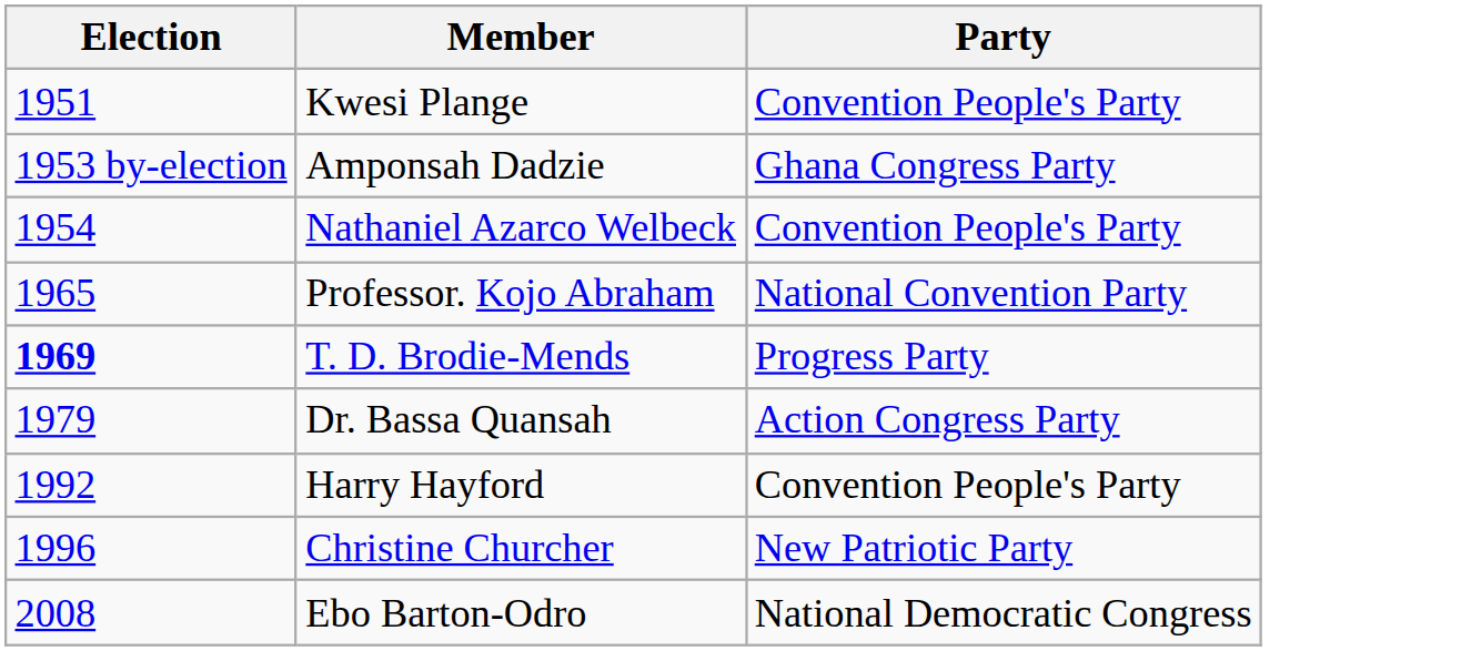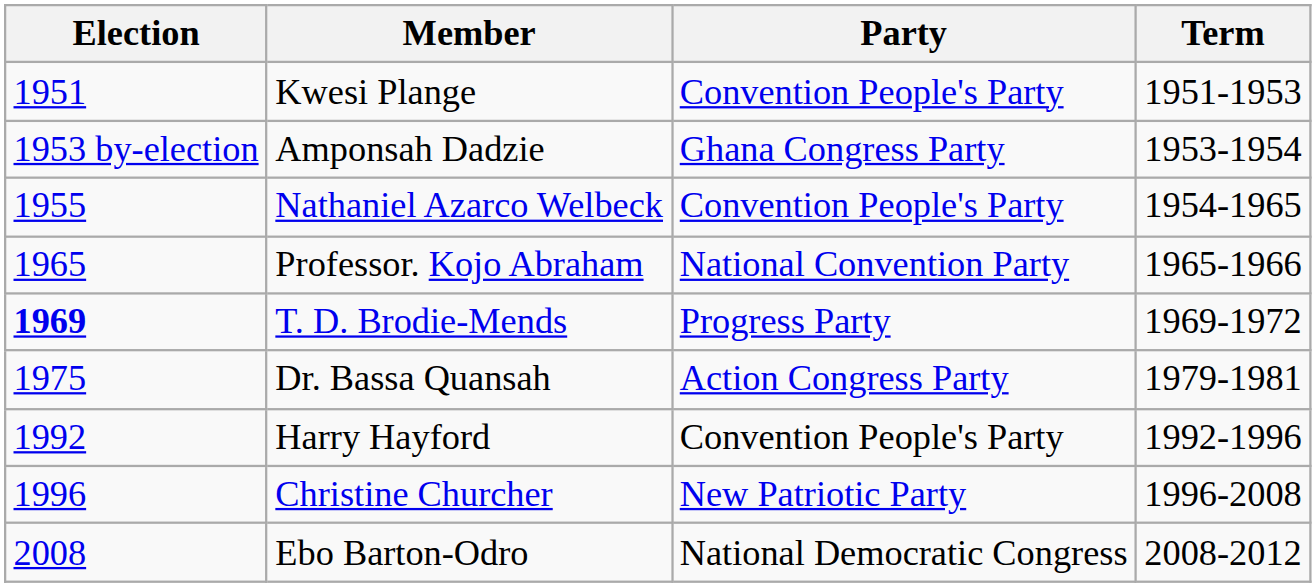 <table class="wikitable">
 <tr>
 <th>Election</th>
 <th>Member</th>
 <th>Party</th>
+<th>Term</th>
 </tr>
 <tr>
 <td><a href='#'>1951</a></td>
 <td>Kwesi Plange</td>
 <td><a href='#'>Convention People's Party</a></td>
+<td>1951-1953</td>
 </tr>
 <tr>
 <td><a href='#'>1953 by-election</a></td>
 <td>Amponsah Dadzie</td>
 <td><a href='#'>Ghana Congress Party</a></td>
+<td>1953-1954</td>
 </tr>
 <tr>
-<td><a href='#'>1954</a></td>
+<td><a href='#'>1955</a></td>
 <td><a href='#'>Nathaniel Azarco Welbeck</a></td>
 <td><a href='#'>Convention People's Party</a></td>
+<td>1954-1965</td>
 </tr>
 <tr>
 <td><a href='#'>1965</a></td>
 <td>Professor. <a href='#'>Kojo Abraham</a></td>
 <td><a href='#'>National Convention Party</a></td>
+<td>1965-1966</td>
 </tr>
 <tr>
 <td><strong><a href='#'>1969</a></strong></td>
 <td><a href='#'>T. D. Brodie-Mends</a></td>
 <td><a href='#'>Progress Party</a></td>
+<td>1969-1972</td>
 </tr>
 <tr>
-<td><a href='#'>1979</a></td>
+<td><a href='#'>1975</a></td>
 <td>Dr. Bassa Quansah</td>
 <td><a href='#'>Action Congress Party</a></td>
+<td>1979-1981</td>
 </tr>
 <tr>
 <td><a href='#'>1992</a></td>
 <td>Harry Hayford</td>
 <td>Convention People's Party</td>
+<td>1992-1996</td>
 </tr>
 <tr>
 <td><a href='#'>1996</a></td>
 <td><a href='#'>Christine Churcher</a></td>
 <td><a href='#'>New Patriotic Party</a></td>
+<td>1996-2008</td>
 </tr>
 <tr>
 <td><a href='#'>2008</a></td>
 <td>Ebo Barton-Odro</td>
 <td>National Democratic Congress</td>
+<td>2008-2012</td>
 </tr>
 </table>
